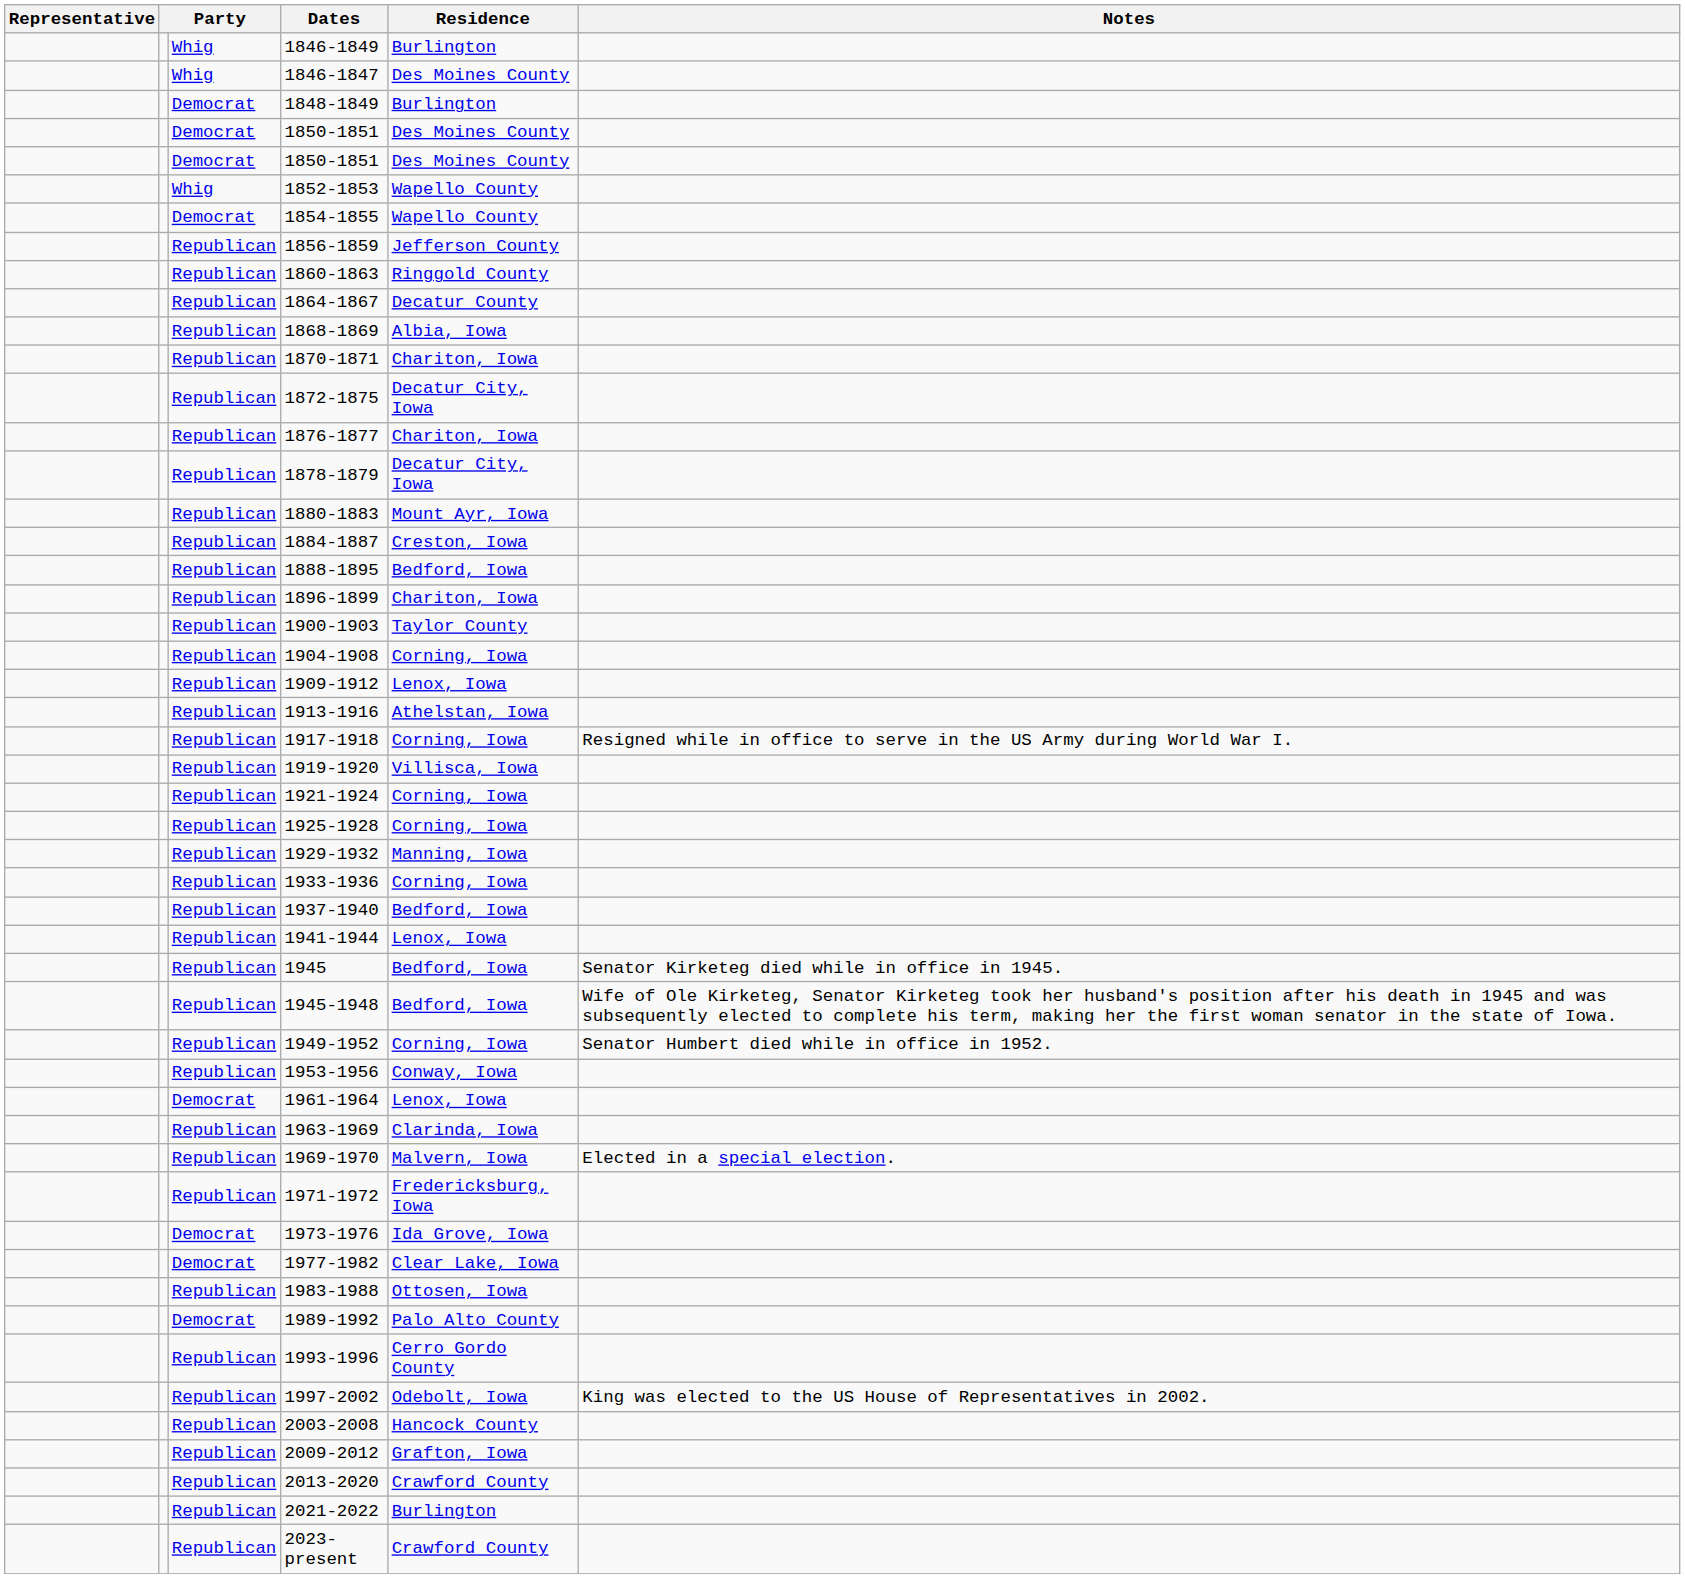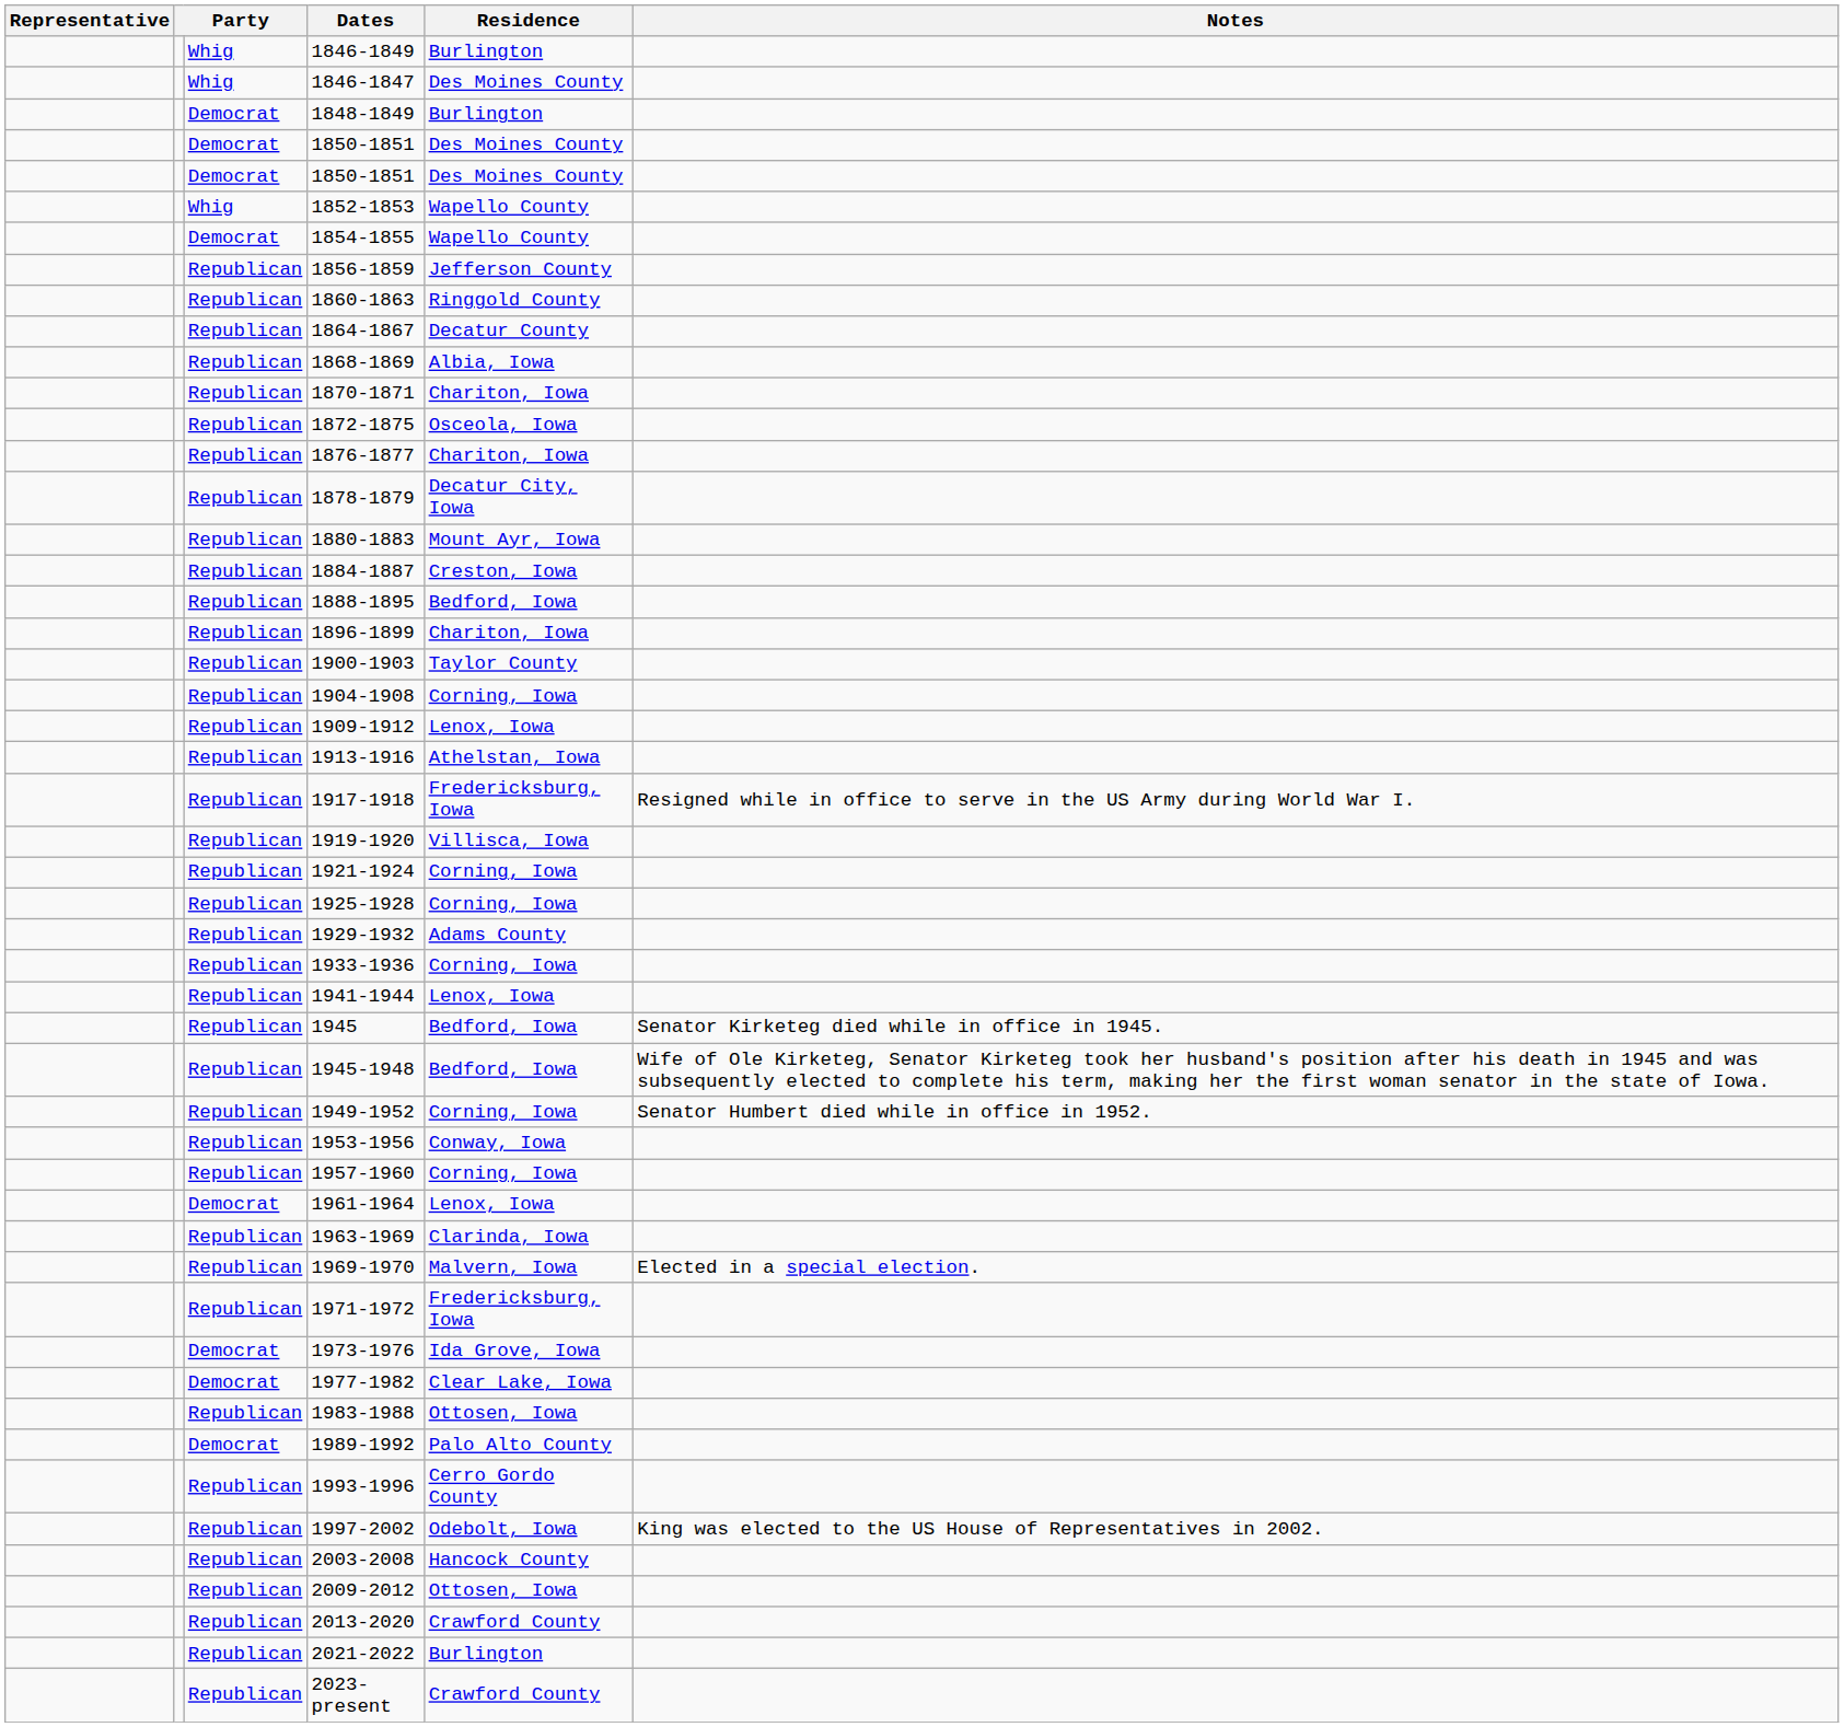 <table class="sortable wikitable">
 <tr valign=bottom>
 <th>Representative</th>
 <th colspan="2">Party</th>
 <th>Dates</th>
 <th>Residence</th>
 <th>Notes</th>
 </tr>
 <tr>
 <td></td>
 <td bgcolor=></td>
 <td><a href='#'>Whig</a></td>
 <td>1846-1849</td>
 <td><a href='#'>Burlington</a></td>
 <td></td>
 </tr>
 <tr>
 <td></td>
 <td bgcolor=></td>
 <td><a href='#'>Whig</a></td>
 <td>1846-1847</td>
 <td><a href='#'>Des Moines County</a></td>
 <td></td>
 </tr>
 <tr>
 <td></td>
 <td bgcolor=></td>
 <td><a href='#'>Democrat</a></td>
 <td>1848-1849</td>
 <td><a href='#'>Burlington</a></td>
 <td></td>
 </tr>
 <tr>
 <td></td>
 <td bgcolor=></td>
 <td><a href='#'>Democrat</a></td>
 <td>1850-1851</td>
 <td><a href='#'>Des Moines County</a></td>
 <td></td>
 </tr>
 <tr>
 <td></td>
 <td bgcolor=></td>
 <td><a href='#'>Democrat</a></td>
 <td>1850-1851</td>
 <td><a href='#'>Des Moines County</a></td>
 <td></td>
 </tr>
 <tr>
 <td></td>
 <td bgcolor=></td>
 <td><a href='#'>Whig</a></td>
 <td>1852-1853</td>
 <td><a href='#'>Wapello County</a></td>
 <td></td>
 </tr>
 <tr>
 <td></td>
 <td bgcolor=></td>
 <td><a href='#'>Democrat</a></td>
 <td>1854-1855</td>
 <td><a href='#'>Wapello County</a></td>
 <td></td>
 </tr>
 <tr>
 <td></td>
 <td bgcolor=></td>
 <td><a href='#'>Republican</a></td>
 <td>1856-1859</td>
 <td><a href='#'>Jefferson County</a></td>
 <td></td>
 </tr>
 <tr>
 <td></td>
 <td bgcolor=></td>
 <td><a href='#'>Republican</a></td>
 <td>1860-1863</td>
 <td><a href='#'>Ringgold County</a></td>
 <td></td>
 </tr>
 <tr>
 <td></td>
 <td bgcolor=></td>
 <td><a href='#'>Republican</a></td>
 <td>1864-1867</td>
 <td><a href='#'>Decatur County</a></td>
 <td></td>
 </tr>
 <tr>
 <td></td>
 <td bgcolor=></td>
 <td><a href='#'>Republican</a></td>
 <td>1868-1869</td>
 <td><a href='#'>Albia, Iowa</a></td>
 <td></td>
 </tr>
 <tr>
 <td></td>
 <td bgcolor=></td>
 <td><a href='#'>Republican</a></td>
 <td>1870-1871</td>
 <td><a href='#'>Chariton, Iowa</a></td>
 <td></td>
 </tr>
 <tr>
 <td></td>
 <td bgcolor=></td>
 <td><a href='#'>Republican</a></td>
 <td>1872-1875</td>
-<td><a href='#'>Decatur City, Iowa</a></td>
+<td><a href='#'>Osceola, Iowa</a></td>
 <td></td>
 </tr>
 <tr>
 <td></td>
 <td bgcolor=></td>
 <td><a href='#'>Republican</a></td>
 <td>1876-1877</td>
 <td><a href='#'>Chariton, Iowa</a></td>
 <td></td>
 </tr>
 <tr>
 <td></td>
 <td bgcolor=></td>
 <td><a href='#'>Republican</a></td>
 <td>1878-1879</td>
 <td><a href='#'>Decatur City, Iowa</a></td>
 <td></td>
 </tr>
 <tr>
 <td></td>
 <td bgcolor=></td>
 <td><a href='#'>Republican</a></td>
 <td>1880-1883</td>
 <td><a href='#'>Mount Ayr, Iowa</a></td>
 <td></td>
 </tr>
 <tr>
 <td></td>
 <td bgcolor=></td>
 <td><a href='#'>Republican</a></td>
 <td>1884-1887</td>
 <td><a href='#'>Creston, Iowa</a></td>
 <td></td>
 </tr>
 <tr>
 <td></td>
 <td bgcolor=></td>
 <td><a href='#'>Republican</a></td>
 <td>1888-1895</td>
 <td><a href='#'>Bedford, Iowa</a></td>
 <td></td>
 </tr>
 <tr>
 <td></td>
 <td bgcolor=></td>
 <td><a href='#'>Republican</a></td>
 <td>1896-1899</td>
 <td><a href='#'>Chariton, Iowa</a></td>
 <td></td>
 </tr>
 <tr>
 <td></td>
 <td bgcolor=></td>
 <td><a href='#'>Republican</a></td>
 <td>1900-1903</td>
 <td><a href='#'>Taylor County</a></td>
 <td></td>
 </tr>
 <tr>
 <td></td>
 <td bgcolor=></td>
 <td><a href='#'>Republican</a></td>
 <td>1904-1908</td>
 <td><a href='#'>Corning, Iowa</a></td>
 <td></td>
 </tr>
 <tr>
 <td></td>
 <td bgcolor=></td>
 <td><a href='#'>Republican</a></td>
 <td>1909-1912</td>
 <td><a href='#'>Lenox, Iowa</a></td>
 <td></td>
 </tr>
 <tr>
 <td></td>
 <td bgcolor=></td>
 <td><a href='#'>Republican</a></td>
 <td>1913-1916</td>
 <td><a href='#'>Athelstan, Iowa</a></td>
 <td></td>
 </tr>
 <tr>
 <td></td>
 <td bgcolor=></td>
 <td><a href='#'>Republican</a></td>
 <td>1917-1918</td>
-<td><a href='#'>Corning, Iowa</a></td>
+<td><a href='#'>Fredericksburg, Iowa</a></td>
 <td>Resigned while in office to serve in the US Army during World War I.</td>
 </tr>
 <tr>
 <td></td>
 <td bgcolor=></td>
 <td><a href='#'>Republican</a></td>
 <td>1919-1920</td>
 <td><a href='#'>Villisca, Iowa</a></td>
 <td></td>
 </tr>
 <tr>
 <td></td>
 <td bgcolor=></td>
 <td><a href='#'>Republican</a></td>
 <td>1921-1924</td>
 <td><a href='#'>Corning, Iowa</a></td>
 <td></td>
 </tr>
 <tr>
 <td></td>
 <td bgcolor=></td>
 <td><a href='#'>Republican</a></td>
 <td>1925-1928</td>
 <td><a href='#'>Corning, Iowa</a></td>
 <td></td>
 </tr>
 <tr>
 <td></td>
 <td bgcolor=></td>
 <td><a href='#'>Republican</a></td>
 <td>1929-1932</td>
-<td><a href='#'>Manning, Iowa</a></td>
+<td><a href='#'>Adams County</a></td>
 <td></td>
 </tr>
 <tr>
 <td></td>
 <td bgcolor=></td>
 <td><a href='#'>Republican</a></td>
 <td>1933-1936</td>
 <td><a href='#'>Corning, Iowa</a></td>
-<td></td>
-</tr>
-<tr>
-<td></td>
-<td bgcolor=></td>
-<td><a href='#'>Republican</a></td>
-<td>1937-1940</td>
-<td><a href='#'>Bedford, Iowa</a></td>
 <td></td>
 </tr>
 <tr>
 <td></td>
 <td bgcolor=></td>
 <td><a href='#'>Republican</a></td>
 <td>1941-1944</td>
 <td><a href='#'>Lenox, Iowa</a></td>
 <td></td>
 </tr>
 <tr>
 <td></td>
 <td bgcolor=></td>
 <td><a href='#'>Republican</a></td>
 <td>1945</td>
 <td><a href='#'>Bedford, Iowa</a></td>
 <td>Senator Kirketeg died while in office in 1945.</td>
 </tr>
 <tr>
 <td></td>
 <td bgcolor=></td>
 <td><a href='#'>Republican</a></td>
 <td>1945-1948</td>
 <td><a href='#'>Bedford, Iowa</a></td>
 <td>Wife of Ole Kirketeg, Senator Kirketeg took her husband's position after his death in 1945 and was subsequently elected to complete his term, making her the first woman senator in the state of Iowa.</td>
 </tr>
 <tr>
 <td></td>
 <td bgcolor=></td>
 <td><a href='#'>Republican</a></td>
 <td>1949-1952</td>
 <td><a href='#'>Corning, Iowa</a></td>
 <td>Senator Humbert died while in office in 1952.</td>
 </tr>
 <tr>
 <td></td>
 <td bgcolor=></td>
 <td><a href='#'>Republican</a></td>
 <td>1953-1956</td>
 <td><a href='#'>Conway, Iowa</a></td>
+<td></td>
+</tr>
+<tr>
+<td></td>
+<td bgcolor=></td>
+<td><a href='#'>Republican</a></td>
+<td>1957-1960</td>
+<td><a href='#'>Corning, Iowa</a></td>
 <td></td>
 </tr>
 <tr>
 <td></td>
 <td bgcolor=></td>
 <td><a href='#'>Democrat</a></td>
 <td>1961-1964</td>
 <td><a href='#'>Lenox, Iowa</a></td>
 <td></td>
 </tr>
 <tr>
 <td></td>
 <td bgcolor=></td>
 <td><a href='#'>Republican</a></td>
 <td>1963-1969</td>
 <td><a href='#'>Clarinda, Iowa</a></td>
 <td></td>
 </tr>
 <tr>
 <td></td>
 <td bgcolor=></td>
 <td><a href='#'>Republican</a></td>
 <td>1969-1970</td>
 <td><a href='#'>Malvern, Iowa</a></td>
 <td>Elected in a <a href='#'>special election</a>.</td>
 </tr>
 <tr>
 <td></td>
 <td bgcolor=></td>
 <td><a href='#'>Republican</a></td>
 <td>1971-1972</td>
 <td><a href='#'>Fredericksburg, Iowa</a></td>
 <td></td>
 </tr>
 <tr>
 <td></td>
 <td bgcolor=></td>
 <td><a href='#'>Democrat</a></td>
 <td>1973-1976</td>
 <td><a href='#'>Ida Grove, Iowa</a></td>
 <td></td>
 </tr>
 <tr>
 <td></td>
 <td bgcolor=></td>
 <td><a href='#'>Democrat</a></td>
 <td>1977-1982</td>
 <td><a href='#'>Clear Lake, Iowa</a></td>
 <td></td>
 </tr>
 <tr>
 <td></td>
 <td bgcolor=></td>
 <td><a href='#'>Republican</a></td>
 <td>1983-1988</td>
 <td><a href='#'>Ottosen, Iowa</a></td>
 <td></td>
 </tr>
 <tr>
 <td></td>
 <td bgcolor=></td>
 <td><a href='#'>Democrat</a></td>
 <td>1989-1992</td>
 <td><a href='#'>Palo Alto County</a></td>
 <td></td>
 </tr>
 <tr>
 <td></td>
 <td bgcolor=></td>
 <td><a href='#'>Republican</a></td>
 <td>1993-1996</td>
 <td><a href='#'>Cerro Gordo County</a></td>
 <td></td>
 </tr>
 <tr>
 <td></td>
 <td bgcolor=></td>
 <td><a href='#'>Republican</a></td>
 <td>1997-2002</td>
 <td><a href='#'>Odebolt, Iowa</a></td>
 <td>King was elected to the US House of Representatives in 2002.</td>
 </tr>
 <tr>
 <td></td>
 <td bgcolor=></td>
 <td><a href='#'>Republican</a></td>
 <td>2003-2008</td>
 <td><a href='#'>Hancock County</a></td>
 <td></td>
 </tr>
 <tr>
 <td></td>
 <td bgcolor=></td>
 <td><a href='#'>Republican</a></td>
 <td>2009-2012</td>
-<td><a href='#'>Grafton, Iowa</a></td>
+<td><a href='#'>Ottosen, Iowa</a></td>
 <td></td>
 </tr>
 <tr>
 <td></td>
 <td bgcolor=></td>
 <td><a href='#'>Republican</a></td>
 <td>2013-2020</td>
 <td><a href='#'>Crawford County</a></td>
 <td></td>
 </tr>
 <tr>
 <td></td>
 <td bgcolor=></td>
 <td><a href='#'>Republican</a></td>
 <td>2021-2022</td>
 <td><a href='#'>Burlington</a></td>
 <td></td>
 </tr>
 <tr>
 <td></td>
 <td bgcolor=></td>
 <td><a href='#'>Republican</a></td>
 <td>2023-present</td>
 <td><a href='#'>Crawford County</a></td>
 <td></td>
 </tr>
 </table>
